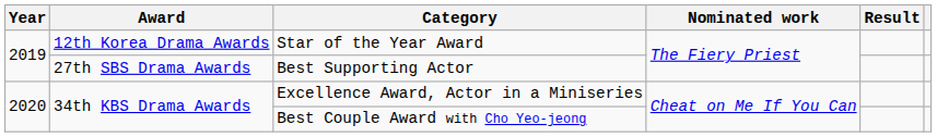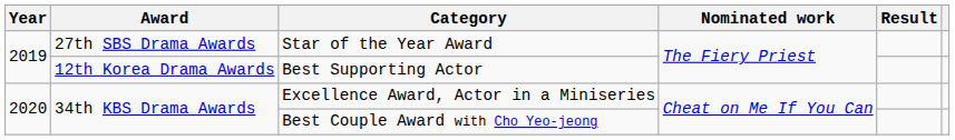 <table class="wikitable">
 <tr>
 <th>Year</th>
 <th>Award</th>
 <th>Category</th>
 <th>Nominated work</th>
 <th>Result</th>
 <th></th>
 </tr>
 <tr>
 <td rowspan=2>2019</td>
-<td><a href='#'>12th Korea Drama Awards</a></td>
+<td>27th <a href='#'>SBS Drama Awards</a></td>
 <td>Star of the Year Award</td>
 <td rowspan=2><em><a href='#'>The Fiery Priest</a></em></td>
 <td></td>
 <td></td>
 </tr>
 <tr>
-<td>27th <a href='#'>SBS Drama Awards</a></td>
+<td><a href='#'>12th Korea Drama Awards</a></td>
 <td>Best Supporting Actor</td>
 <td></td>
 <td></td>
 </tr>
 <tr>
 <td rowspan=2>2020</td>
 <td rowspan=2>34th <a href='#'>KBS Drama Awards</a></td>
 <td>Excellence Award, Actor in a Miniseries</td>
 <td rowspan=2><em><a href='#'>Cheat on Me If You Can</a></em></td>
 <td></td>
 <td></td>
 </tr>
 <tr>
 <td>Best Couple Award <small>with <a href='#'>Cho Yeo-jeong</a> </small></td>
 <td></td>
 <td></td>
 </tr>
 </table>
